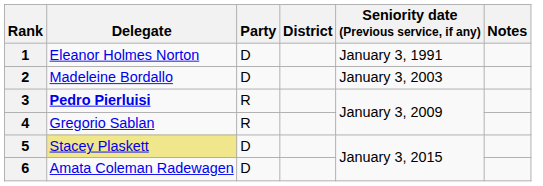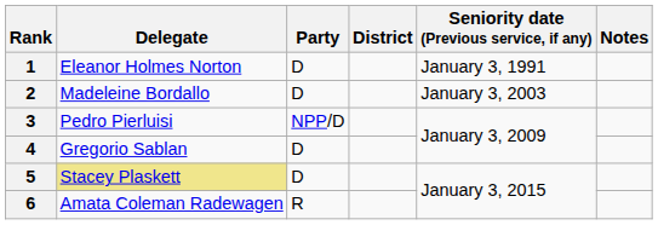 <table class="wikitable sortable">
 <tr valign=bottom>
 <th>Rank</th>
 <th>Delegate</th>
 <th>Party</th>
 <th>District</th>
 <th>Seniority date<br><small>(Previous service, if any)</small><br></th>
 <th>Notes</th>
 </tr>
 <tr>
 <th>1</th>
 <td><a href='#'>Eleanor Holmes Norton</a></td>
 <td>D</td>
 <td></td>
 <td>January 3, 1991</td>
 <td></td>
 </tr>
 <tr>
 <th>2</th>
 <td><a href='#'>Madeleine Bordallo</a></td>
 <td>D</td>
 <td></td>
 <td>January 3, 2003</td>
 <td></td>
 </tr>
 <tr>
 <th>3</th>
-<td><strong><a href='#'>Pedro Pierluisi</a></strong></td>
-<td>R</td>
+<td><a href='#'>Pedro Pierluisi</a></td>
+<td><a href='#'>NPP</a>/D</td>
 <td></td>
 <td rowspan=2>January 3, 2009</td>
 <td></td>
 </tr>
 <tr>
 <th>4</th>
 <td><a href='#'>Gregorio Sablan</a></td>
-<td>R</td>
+<td>D</td>
 <td></td>
 <td></td>
 </tr>
 <tr>
 <th>5</th>
 <td style="background: khaki;"><a href='#'>Stacey Plaskett</a></td>
 <td>D</td>
 <td></td>
 <td rowspan=2>January 3, 2015</td>
 <td></td>
 </tr>
 <tr>
 <th>6</th>
 <td><a href='#'>Amata Coleman Radewagen</a></td>
-<td>D</td>
+<td>R</td>
 <td></td>
 <td></td>
 </tr>
 </table>
